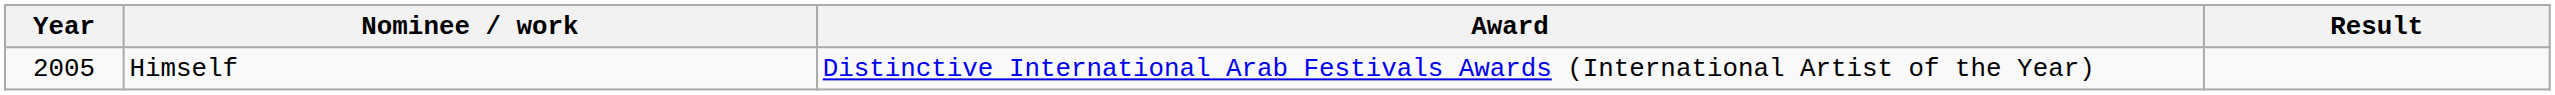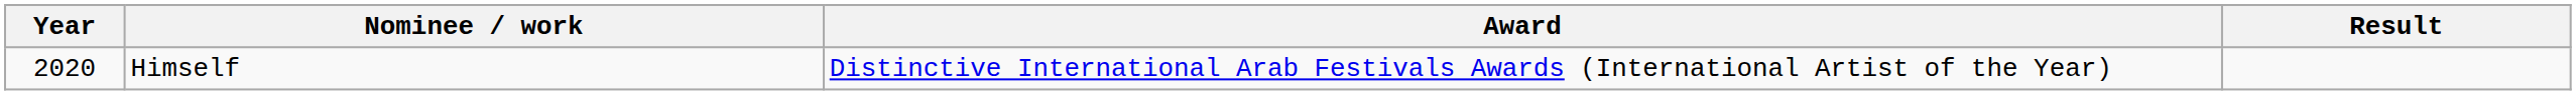 <table class="wikitable" style="font-size:99%; text-align:left;" width="80%" "class="wikitable">
 <tr>
 <th width=1%>Year</th>
 <th width=10%>Nominee / work</th>
 <th width=20%>Award</th>
 <th width=5%>Result</th>
 </tr>
 <tr>
-<td align=center>2005</td>
+<td align=center>2020</td>
 <td>Himself</td>
 <td><a href='#'>Distinctive International Arab Festivals Awards</a> (International Artist of the Year)</td>
 <td></td>
 </tr>
 </table>
